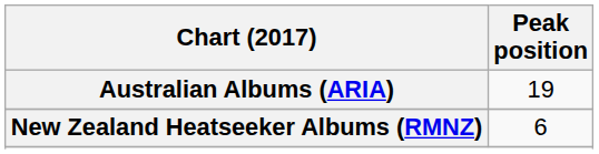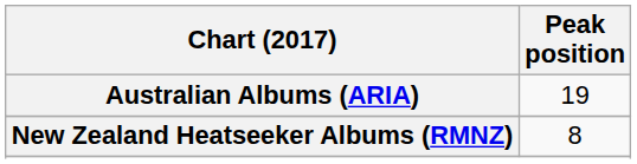 <table class="wikitable sortable plainrowheaders" style="text-align:center">
 <tr>
 <th scope="col">Chart (2017)</th>
 <th scope="col">Peak<br> position</th>
 </tr>
 <tr>
 <th scope="row">Australian Albums (<a href='#'>ARIA</a>)</th>
 <td>19</td>
 </tr>
 <tr>
 </tr>
 <tr>
 </tr>
 <tr>
 </tr>
 <tr>
 </tr>
 <tr>
 </tr>
 <tr>
 <th scope="row">New Zealand Heatseeker Albums (<a href='#'>RMNZ</a>)</th>
-<td>6</td>
+<td>8</td>
 </tr>
 <tr>
 </tr>
 <tr>
 </tr>
 <tr>
 </tr>
 <tr>
 </tr>
 </table>
